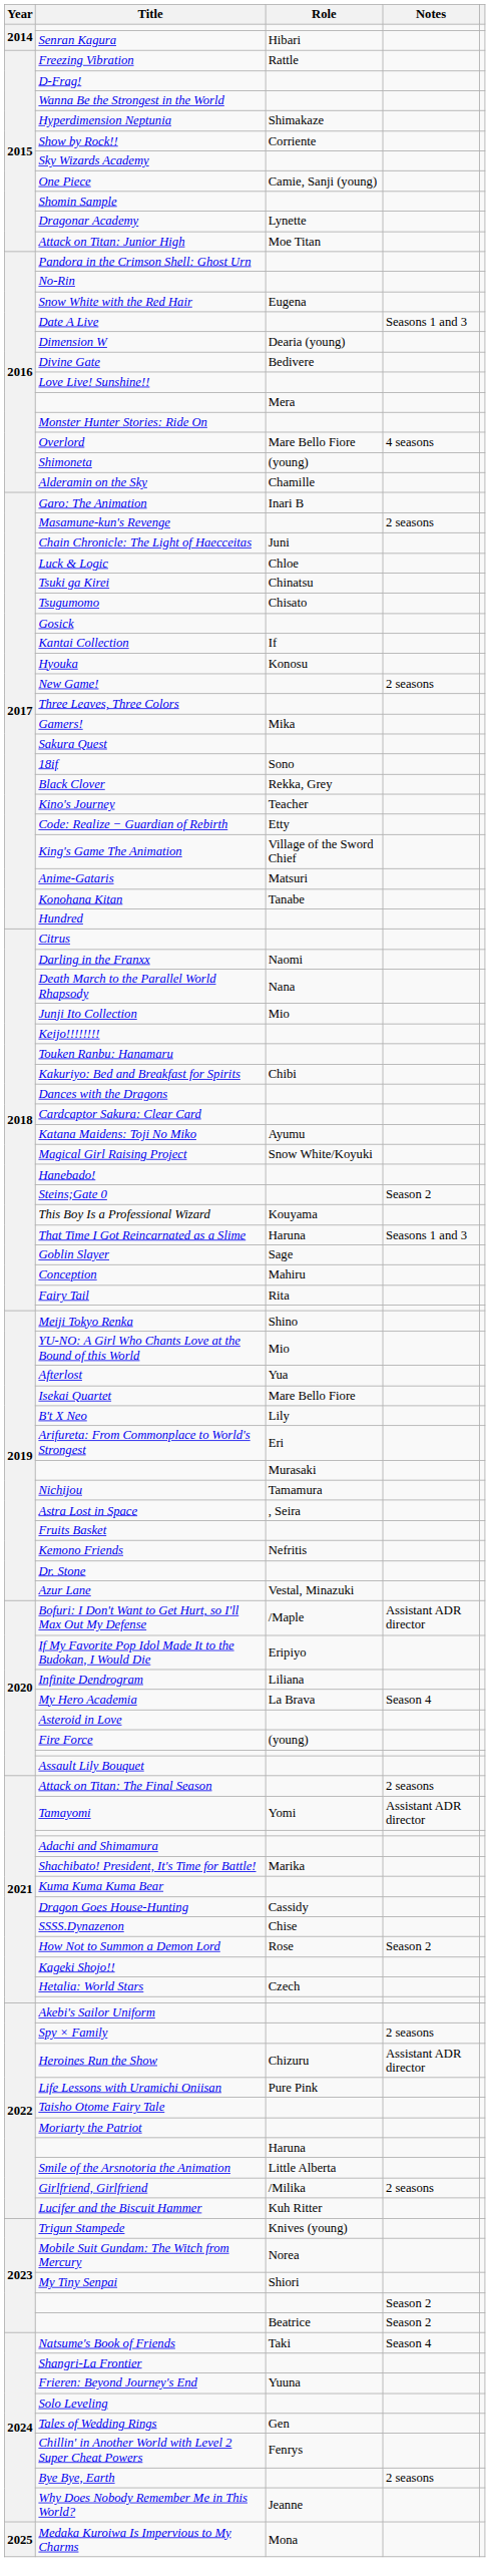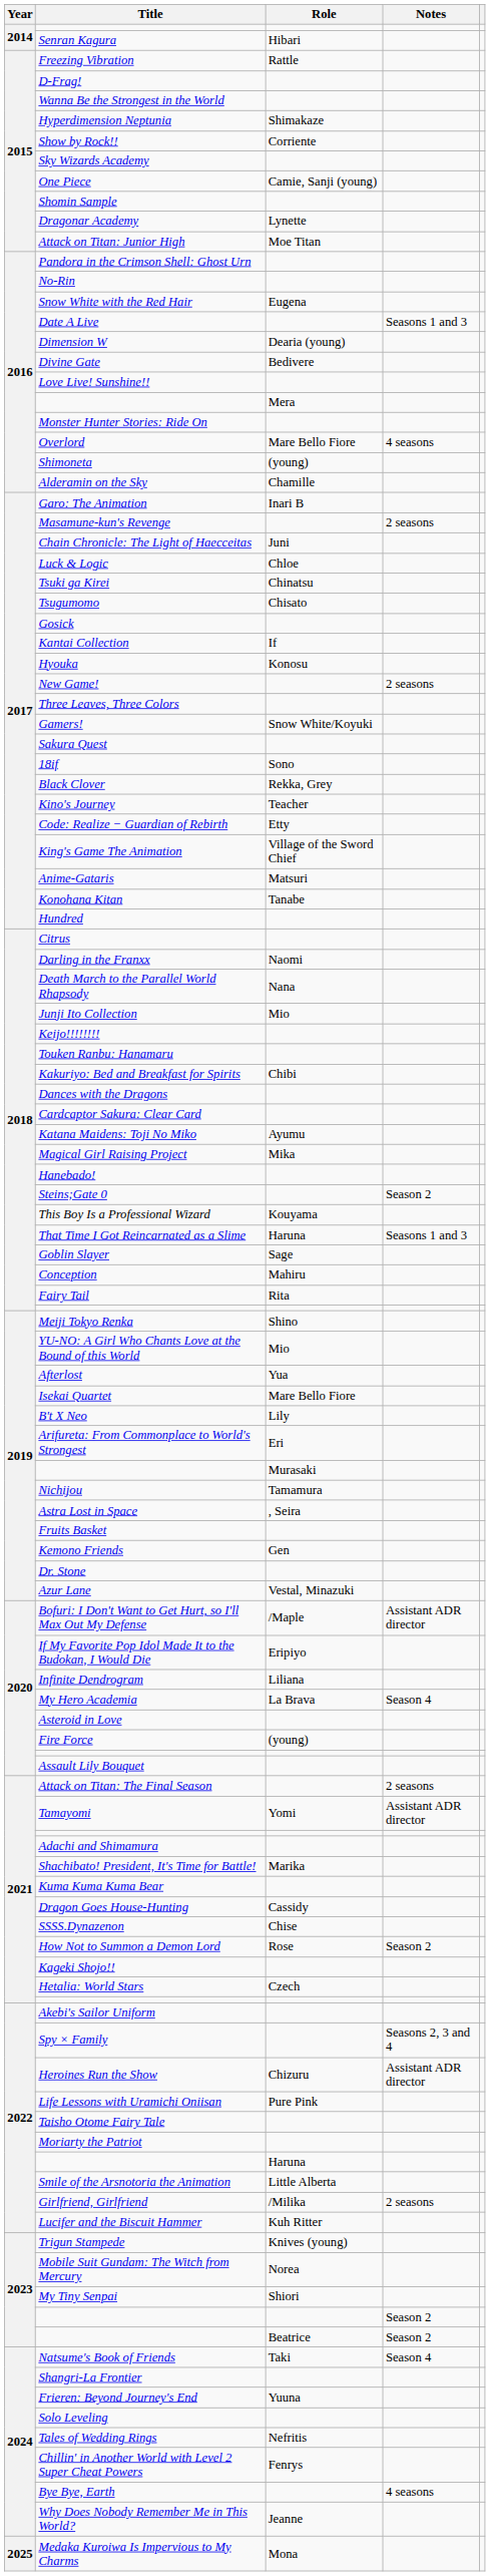 <table class="wikitable sortable plainrowheaders">
 <tr>
 <th scope="col">Year</th>
 <th scope="col">Title</th>
 <th scope="col">Role</th>
 <th scope="col" class="unsortable">Notes</th>
 <th scope="col" class="unsortable"></th>
 </tr>
 <tr>
 <th scope="row" rowspan="2">2014</th>
 <td></td>
 <td></td>
 <td></td>
 <td style="text-align:center;"></td>
 </tr>
 <tr>
 <td><em><a href='#'>Senran Kagura</a></em></td>
 <td>Hibari</td>
 <td></td>
 <td style="text-align:center;"></td>
 </tr>
 <tr>
 <th scope="row" rowspan="10">2015</th>
 <td><em><a href='#'>Freezing Vibration</a></em></td>
 <td>Rattle</td>
 <td></td>
 <td style="text-align:center;"></td>
 </tr>
 <tr>
 <td><em><a href='#'>D-Frag!</a></em></td>
 <td></td>
 <td></td>
 <td style="text-align:center;"></td>
 </tr>
 <tr>
 <td><em><a href='#'>Wanna Be the Strongest in the World</a></em></td>
 <td></td>
 <td></td>
 <td style="text-align:center;"></td>
 </tr>
 <tr>
 <td><em><a href='#'>Hyperdimension Neptunia</a></em></td>
 <td>Shimakaze</td>
 <td></td>
 <td style="text-align:center;"></td>
 </tr>
 <tr>
 <td><em><a href='#'>Show by Rock!!</a></em></td>
 <td>Corriente</td>
 <td></td>
 <td style="text-align:center;"></td>
 </tr>
 <tr>
 <td><em><a href='#'>Sky Wizards Academy</a></em></td>
 <td></td>
 <td></td>
 <td style="text-align:center;"></td>
 </tr>
 <tr>
 <td><em><a href='#'>One Piece</a></em></td>
 <td>Camie, Sanji (young)</td>
 <td></td>
 <td style="text-align:center;"></td>
 </tr>
 <tr>
 <td><em><a href='#'>Shomin Sample</a></em></td>
 <td></td>
 <td></td>
 <td style="text-align:center;"></td>
 </tr>
 <tr>
 <td><em><a href='#'>Dragonar Academy</a></em></td>
 <td>Lynette</td>
 <td></td>
 <td style="text-align:center;"></td>
 </tr>
 <tr>
 <td><em><a href='#'>Attack on Titan: Junior High</a></em></td>
 <td>Moe Titan</td>
 <td></td>
 <td style="text-align:center;"></td>
 </tr>
 <tr>
 <th scope="row" rowspan="12">2016</th>
 <td><em><a href='#'>Pandora in the Crimson Shell: Ghost Urn</a></em></td>
 <td></td>
 <td></td>
 <td style="text-align:center;"></td>
 </tr>
 <tr>
 <td><em><a href='#'>No-Rin</a></em></td>
 <td></td>
 <td></td>
 <td style="text-align:center;"></td>
 </tr>
 <tr>
 <td><em><a href='#'>Snow White with the Red Hair</a></em></td>
 <td>Eugena</td>
 <td></td>
 <td style="text-align:center;"></td>
 </tr>
 <tr>
 <td><em><a href='#'>Date A Live</a></em></td>
 <td></td>
 <td>Seasons 1 and 3</td>
 <td style="text-align:center;"></td>
 </tr>
 <tr>
 <td><em><a href='#'>Dimension W</a></em></td>
 <td>Dearia (young)</td>
 <td></td>
 <td style="text-align:center;"></td>
 </tr>
 <tr>
 <td><em><a href='#'>Divine Gate</a></em></td>
 <td>Bedivere</td>
 <td></td>
 <td style="text-align:center;"></td>
 </tr>
 <tr>
 <td><em><a href='#'>Love Live! Sunshine!!</a></em></td>
 <td></td>
 <td></td>
 <td style="text-align:center;"></td>
 </tr>
 <tr>
 <td></td>
 <td>Mera</td>
 <td></td>
 <td style="text-align:center;"></td>
 </tr>
 <tr>
 <td><em><a href='#'>Monster Hunter Stories: Ride On</a></em></td>
 <td></td>
 <td></td>
 <td style="text-align:center;"></td>
 </tr>
 <tr>
 <td><em><a href='#'>Overlord</a></em></td>
 <td>Mare Bello Fiore</td>
 <td>4 seasons</td>
 <td style="text-align:center;"></td>
 </tr>
 <tr>
 <td><em><a href='#'>Shimoneta</a></em></td>
 <td> (young)</td>
 <td></td>
 <td style="text-align:center;"></td>
 </tr>
 <tr>
 <td><em><a href='#'>Alderamin on the Sky</a></em></td>
 <td>Chamille</td>
 <td></td>
 <td style="text-align:center;"></td>
 </tr>
 <tr>
 <th scope="row" rowspan="21">2017</th>
 <td><em><a href='#'>Garo: The Animation</a></em></td>
 <td>Inari B</td>
 <td></td>
 <td style="text-align:center;"></td>
 </tr>
 <tr>
 <td><em><a href='#'>Masamune-kun's Revenge</a></em></td>
 <td></td>
 <td>2 seasons</td>
 <td style="text-align:center;"></td>
 </tr>
 <tr>
 <td><em><a href='#'>Chain Chronicle: The Light of Haecceitas</a></em></td>
 <td>Juni</td>
 <td></td>
 <td style="text-align:center;"></td>
 </tr>
 <tr>
 <td><em><a href='#'>Luck & Logic</a></em></td>
 <td>Chloe</td>
 <td></td>
 <td style="text-align:center;"></td>
 </tr>
 <tr>
 <td><em><a href='#'>Tsuki ga Kirei</a></em></td>
 <td>Chinatsu</td>
 <td></td>
 <td style="text-align:center;"></td>
 </tr>
 <tr>
 <td><em><a href='#'>Tsugumomo</a></em></td>
 <td>Chisato</td>
 <td></td>
 <td style="text-align:center;"></td>
 </tr>
 <tr>
 <td><em><a href='#'>Gosick</a></em></td>
 <td></td>
 <td></td>
 <td style="text-align:center;"></td>
 </tr>
 <tr>
 <td><em><a href='#'>Kantai Collection</a></em></td>
 <td>If</td>
 <td></td>
 <td style="text-align:center;"></td>
 </tr>
 <tr>
 <td><em><a href='#'>Hyouka</a></em></td>
 <td>Konosu</td>
 <td></td>
 <td style="text-align:center;"></td>
 </tr>
 <tr>
 <td><em><a href='#'>New Game!</a></em></td>
 <td></td>
 <td>2 seasons</td>
 <td style="text-align:center;"></td>
 </tr>
 <tr>
 <td><em><a href='#'>Three Leaves, Three Colors</a></em></td>
 <td></td>
 <td></td>
 <td style="text-align:center;"></td>
 </tr>
 <tr>
 <td><em><a href='#'>Gamers!</a></em></td>
-<td>Mika</td>
+<td>Snow White/Koyuki</td>
 <td></td>
 <td style="text-align:center;"></td>
 </tr>
 <tr>
 <td><em><a href='#'>Sakura Quest</a></em></td>
 <td></td>
 <td></td>
 <td style="text-align:center;"></td>
 </tr>
 <tr>
 <td><em><a href='#'>18if</a></em></td>
 <td>Sono</td>
 <td></td>
 <td style="text-align:center;"></td>
 </tr>
 <tr>
 <td><em><a href='#'>Black Clover</a></em></td>
 <td>Rekka, Grey</td>
 <td></td>
 <td style="text-align:center;"></td>
 </tr>
 <tr>
 <td><em><a href='#'>Kino's Journey</a></em></td>
 <td>Teacher</td>
 <td></td>
 <td style="text-align:center;"></td>
 </tr>
 <tr>
 <td><em><a href='#'>Code: Realize − Guardian of Rebirth</a></em></td>
 <td>Etty</td>
 <td></td>
 <td style="text-align:center;"></td>
 </tr>
 <tr>
 <td><em><a href='#'>King's Game The Animation</a></em></td>
 <td>Village of the Sword Chief</td>
 <td></td>
 <td style="text-align:center;"></td>
 </tr>
 <tr>
 <td><em><a href='#'>Anime-Gataris</a></em></td>
 <td>Matsuri</td>
 <td></td>
 <td style="text-align:center;"></td>
 </tr>
 <tr>
 <td><em><a href='#'>Konohana Kitan</a></em></td>
 <td>Tanabe</td>
 <td></td>
 <td style="text-align:center;"></td>
 </tr>
 <tr>
 <td><em><a href='#'>Hundred</a></em></td>
 <td></td>
 <td></td>
 <td style="text-align:center;"></td>
 </tr>
 <tr>
 <th scope="row" rowspan="19">2018</th>
 <td><em><a href='#'>Citrus</a></em></td>
 <td></td>
 <td></td>
 <td style="text-align:center;"></td>
 </tr>
 <tr>
 <td><em><a href='#'>Darling in the Franxx</a></em></td>
 <td>Naomi</td>
 <td></td>
 <td style="text-align:center;"></td>
 </tr>
 <tr>
 <td><em><a href='#'>Death March to the Parallel World Rhapsody</a></em></td>
 <td>Nana</td>
 <td></td>
 <td style="text-align:center;"></td>
 </tr>
 <tr>
 <td><em><a href='#'>Junji Ito Collection</a></em></td>
 <td>Mio</td>
 <td></td>
 <td style="text-align:center;"></td>
 </tr>
 <tr>
 <td><em><a href='#'>Keijo!!!!!!!!</a></em></td>
 <td></td>
 <td></td>
 <td style="text-align:center;"></td>
 </tr>
 <tr>
 <td><em><a href='#'>Touken Ranbu: Hanamaru</a></em></td>
 <td></td>
 <td></td>
 <td style="text-align:center;"></td>
 </tr>
 <tr>
 <td><em><a href='#'>Kakuriyo: Bed and Breakfast for Spirits</a></em></td>
 <td>Chibi</td>
 <td></td>
 <td style="text-align:center;"></td>
 </tr>
 <tr>
 <td><em><a href='#'>Dances with the Dragons</a></em></td>
 <td></td>
 <td></td>
 <td style="text-align:center;"></td>
 </tr>
 <tr>
 <td><em><a href='#'>Cardcaptor Sakura: Clear Card</a></em></td>
 <td></td>
 <td></td>
 <td style="text-align:center;"></td>
 </tr>
 <tr>
 <td><em><a href='#'>Katana Maidens: Toji No Miko</a></em></td>
 <td>Ayumu</td>
 <td></td>
 <td style="text-align:center;"></td>
 </tr>
 <tr>
 <td><em><a href='#'>Magical Girl Raising Project</a></em></td>
-<td>Snow White/Koyuki</td>
+<td>Mika</td>
 <td></td>
 <td style="text-align:center;"></td>
 </tr>
 <tr>
 <td><em><a href='#'>Hanebado!</a></em></td>
 <td></td>
 <td></td>
 <td style="text-align:center;"></td>
 </tr>
 <tr>
 <td><em><a href='#'>Steins;Gate 0</a></em></td>
 <td></td>
 <td>Season 2</td>
 <td style="text-align:center;"></td>
 </tr>
 <tr>
 <td><em>This Boy Is a Professional Wizard</em></td>
 <td>Kouyama</td>
 <td></td>
 <td style="text-align:center;"></td>
 </tr>
 <tr>
 <td><em><a href='#'>That Time I Got Reincarnated as a Slime</a></em></td>
 <td>Haruna</td>
 <td>Seasons 1 and 3</td>
 <td style="text-align:center;"></td>
 </tr>
 <tr>
 <td><em><a href='#'>Goblin Slayer</a></em></td>
 <td>Sage</td>
 <td></td>
 <td style="text-align:center;"></td>
 </tr>
 <tr>
 <td><em><a href='#'>Conception</a></em></td>
 <td>Mahiru</td>
 <td></td>
 <td style="text-align:center;"></td>
 </tr>
 <tr>
 <td><em><a href='#'>Fairy Tail</a></em></td>
 <td>Rita</td>
 <td></td>
 <td style="text-align:center;"></td>
 </tr>
 <tr>
 <td></td>
 <td></td>
 <td></td>
 <td style="text-align:center;"></td>
 </tr>
 <tr>
 <th scope="row" rowspan="13">2019</th>
 <td><em><a href='#'>Meiji Tokyo Renka</a></em></td>
 <td>Shino</td>
 <td></td>
 <td style="text-align:center;"></td>
 </tr>
 <tr>
 <td><em><a href='#'>YU-NO: A Girl Who Chants Love at the Bound of this World</a></em></td>
 <td>Mio</td>
 <td></td>
 <td style="text-align:center;"></td>
 </tr>
 <tr>
 <td><em><a href='#'>Afterlost</a></em></td>
 <td>Yua</td>
 <td></td>
 <td style="text-align:center;"></td>
 </tr>
 <tr>
 <td><em><a href='#'>Isekai Quartet</a></em></td>
 <td>Mare Bello Fiore</td>
 <td></td>
 <td style="text-align:center;"></td>
 </tr>
 <tr>
 <td><em><a href='#'>B't X Neo</a></em></td>
 <td>Lily</td>
 <td></td>
 <td style="text-align:center;"></td>
 </tr>
 <tr>
 <td><em><a href='#'>Arifureta: From Commonplace to World's Strongest</a></em></td>
 <td>Eri</td>
 <td></td>
 <td style="text-align:center;"></td>
 </tr>
 <tr>
 <td></td>
 <td>Murasaki</td>
 <td></td>
 <td style="text-align:center;"></td>
 </tr>
 <tr>
 <td><em><a href='#'>Nichijou</a></em></td>
 <td>Tamamura</td>
 <td></td>
 <td style="text-align:center;"></td>
 </tr>
 <tr>
 <td><em><a href='#'>Astra Lost in Space</a></em></td>
 <td>, Seira</td>
 <td></td>
 <td style="text-align:center;"></td>
 </tr>
 <tr>
 <td><em><a href='#'>Fruits Basket</a></em></td>
 <td></td>
 <td></td>
 <td style="text-align:center;"></td>
 </tr>
 <tr>
 <td><em><a href='#'>Kemono Friends</a></em></td>
-<td>Nefritis</td>
+<td>Gen</td>
 <td></td>
 <td style="text-align:center;"></td>
 </tr>
 <tr>
 <td><em><a href='#'>Dr. Stone</a></em></td>
 <td></td>
 <td></td>
 <td style="text-align:center;"></td>
 </tr>
 <tr>
 <td><em><a href='#'>Azur Lane</a></em></td>
 <td>Vestal, Minazuki</td>
 <td></td>
 <td style="text-align:center;"></td>
 </tr>
 <tr>
 <th scope="row" rowspan="8">2020</th>
 <td><em><a href='#'>Bofuri: I Don't Want to Get Hurt, so I'll Max Out My Defense</a></em></td>
 <td>/Maple</td>
 <td>Assistant ADR director</td>
 <td style="text-align:center;"></td>
 </tr>
 <tr>
 <td><em><a href='#'>If My Favorite Pop Idol Made It to the Budokan, I Would Die</a></em></td>
 <td>Eripiyo</td>
 <td></td>
 <td style="text-align:center;"></td>
 </tr>
 <tr>
 <td><em><a href='#'>Infinite Dendrogram</a></em></td>
 <td>Liliana</td>
 <td></td>
 <td style="text-align:center;"></td>
 </tr>
 <tr>
 <td><em><a href='#'>My Hero Academia</a></em></td>
 <td>La Brava</td>
 <td>Season 4</td>
 <td style="text-align:center;"></td>
 </tr>
 <tr>
 <td><em><a href='#'>Asteroid in Love</a></em></td>
 <td></td>
 <td></td>
 <td style="text-align:center;"></td>
 </tr>
 <tr>
 <td><em><a href='#'>Fire Force</a></em></td>
 <td> (young)</td>
 <td></td>
 <td style="text-align:center;"></td>
 </tr>
 <tr>
 <td></td>
 <td></td>
 <td></td>
 <td style="text-align:center;"></td>
 </tr>
 <tr>
 <td><em><a href='#'>Assault Lily Bouquet</a></em></td>
 <td></td>
 <td></td>
 <td style="text-align:center;"></td>
 </tr>
 <tr>
 <th scope="row" rowspan="12">2021</th>
 <td><em><a href='#'>Attack on Titan: The Final Season</a></em></td>
 <td></td>
 <td>2 seasons</td>
 <td style="text-align:center;"></td>
 </tr>
 <tr>
 <td><em><a href='#'>Tamayomi</a></em></td>
 <td>Yomi</td>
 <td>Assistant ADR director</td>
 <td style="text-align:center;"></td>
 </tr>
 <tr>
 <td></td>
 <td></td>
 <td></td>
 <td style="text-align:center;"></td>
 </tr>
 <tr>
 <td><em><a href='#'>Adachi and Shimamura</a></em></td>
 <td></td>
 <td></td>
 <td style="text-align:center;"></td>
 </tr>
 <tr>
 <td><em><a href='#'>Shachibato! President, It's Time for Battle!</a></em></td>
 <td>Marika</td>
 <td></td>
 <td style="text-align:center;"></td>
 </tr>
 <tr>
 <td><em><a href='#'>Kuma Kuma Kuma Bear</a></em></td>
 <td></td>
 <td></td>
 <td style="text-align:center;"></td>
 </tr>
 <tr>
 <td><em><a href='#'>Dragon Goes House-Hunting</a></em></td>
 <td>Cassidy</td>
 <td></td>
 <td style="text-align:center;"></td>
 </tr>
 <tr>
 <td><em><a href='#'>SSSS.Dynazenon</a></em></td>
 <td>Chise</td>
 <td></td>
 <td style="text-align:center;"></td>
 </tr>
 <tr>
 <td><em><a href='#'>How Not to Summon a Demon Lord</a></em></td>
 <td>Rose</td>
 <td>Season 2</td>
 <td style="text-align:center;"></td>
 </tr>
 <tr>
 <td><em><a href='#'>Kageki Shojo!!</a></em></td>
 <td></td>
 <td></td>
 <td style="text-align:center;"></td>
 </tr>
 <tr>
 <td><em><a href='#'>Hetalia: World Stars</a></em></td>
 <td>Czech</td>
 <td></td>
 <td style="text-align:center;"></td>
 </tr>
 <tr>
 <td></td>
 <td></td>
 <td></td>
 <td style="text-align:center;"></td>
 </tr>
 <tr>
 <th scope="row" rowspan="10">2022</th>
 <td><em><a href='#'>Akebi's Sailor Uniform</a></em></td>
 <td></td>
 <td></td>
 <td style="text-align:center;"></td>
 </tr>
 <tr>
 <td><em><a href='#'>Spy × Family</a></em></td>
 <td></td>
-<td>2 seasons</td>
+<td>Seasons 2, 3 and 4</td>
 <td style="text-align:center;"></td>
 </tr>
 <tr>
 <td><em><a href='#'>Heroines Run the Show</a></em></td>
 <td>Chizuru</td>
 <td>Assistant ADR director</td>
 <td style="text-align:center;"></td>
 </tr>
 <tr>
 <td><em><a href='#'>Life Lessons with Uramichi Oniisan</a></em></td>
 <td>Pure Pink</td>
 <td></td>
 <td style="text-align:center;"></td>
 </tr>
 <tr>
 <td><em><a href='#'>Taisho Otome Fairy Tale</a></em></td>
 <td></td>
 <td></td>
 <td style="text-align:center;"></td>
 </tr>
 <tr>
 <td><em><a href='#'>Moriarty the Patriot</a></em></td>
 <td></td>
 <td></td>
 <td style="text-align:center;"></td>
 </tr>
 <tr>
 <td></td>
 <td>Haruna</td>
 <td></td>
 <td style="text-align:center;"></td>
 </tr>
 <tr>
 <td><em><a href='#'>Smile of the Arsnotoria the Animation</a></em></td>
 <td>Little Alberta</td>
 <td></td>
 <td style="text-align:center;"></td>
 </tr>
 <tr>
 <td><em><a href='#'>Girlfriend, Girlfriend</a></em></td>
 <td>/Milika</td>
 <td>2 seasons</td>
 <td style="text-align:center;"></td>
 </tr>
 <tr>
 <td><em><a href='#'>Lucifer and the Biscuit Hammer</a></em></td>
 <td>Kuh Ritter</td>
 <td></td>
 <td style="text-align:center;"></td>
 </tr>
 <tr>
 <th scope="row" rowspan="5">2023</th>
 <td><em><a href='#'>Trigun Stampede</a></em></td>
 <td>Knives (young)</td>
 <td></td>
 <td style="text-align:center;"></td>
 </tr>
 <tr>
 <td><em><a href='#'>Mobile Suit Gundam: The Witch from Mercury</a></em></td>
 <td>Norea</td>
 <td></td>
 <td style="text-align:center;"></td>
 </tr>
 <tr>
 <td><em><a href='#'>My Tiny Senpai</a></em></td>
 <td>Shiori</td>
 <td></td>
 <td style="text-align:center;"></td>
 </tr>
 <tr>
 <td></td>
 <td></td>
 <td>Season 2</td>
 <td style="text-align:center;"></td>
 </tr>
 <tr>
 <td></td>
 <td>Beatrice</td>
 <td>Season 2</td>
 <td style="text-align:center;"></td>
 </tr>
 <tr>
 <th scope="row" rowspan="8">2024</th>
 <td><em><a href='#'>Natsume's Book of Friends</a></em></td>
 <td>Taki</td>
 <td>Season 4</td>
 <td style="text-align:center;"></td>
 </tr>
 <tr>
 <td><em><a href='#'>Shangri-La Frontier</a></em></td>
 <td></td>
 <td></td>
 <td style="text-align:center;"></td>
 </tr>
 <tr>
 <td><em><a href='#'>Frieren: Beyond Journey's End</a></em></td>
 <td>Yuuna</td>
 <td></td>
 <td style="text-align:center;"></td>
 </tr>
 <tr>
 <td><em><a href='#'>Solo Leveling</a></em></td>
 <td></td>
 <td></td>
 <td style="text-align:center;"></td>
 </tr>
 <tr>
 <td><em><a href='#'>Tales of Wedding Rings</a></em></td>
-<td>Gen</td>
+<td>Nefritis</td>
 <td></td>
 <td style="text-align:center;"></td>
 </tr>
 <tr>
 <td><em><a href='#'>Chillin' in Another World with Level 2 Super Cheat Powers</a></em></td>
 <td>Fenrys</td>
 <td></td>
 <td style="text-align:center;"></td>
 </tr>
 <tr>
 <td><em><a href='#'>Bye Bye, Earth</a></em></td>
 <td></td>
-<td>2 seasons</td>
+<td>4 seasons</td>
 <td style="text-align:center;"></td>
 </tr>
 <tr>
 <td><em><a href='#'>Why Does Nobody Remember Me in This World?</a></em></td>
 <td>Jeanne</td>
 <td></td>
 <td style="text-align:center;"></td>
 </tr>
 <tr>
 <th scope="row">2025</th>
 <td><em><a href='#'>Medaka Kuroiwa Is Impervious to My Charms</a></em></td>
 <td>Mona</td>
 <td></td>
 <td style="text-align:center;"></td>
 </tr>
 </table>
